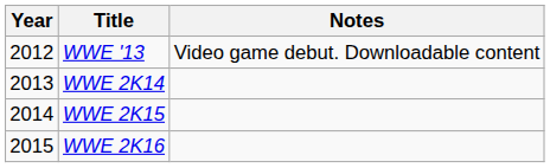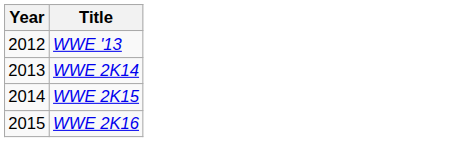 <table class="wikitable sortable">
 <tr>
 <th>Year</th>
 <th>Title</th>
-<th>Notes</th>
 </tr>
 <tr>
 <td>2012</td>
 <td><em><a href='#'>WWE '13</a></em></td>
-<td>Video game debut. Downloadable content</td>
 </tr>
 <tr>
 <td>2013</td>
 <td><em><a href='#'>WWE 2K14</a></em></td>
-<td></td>
 </tr>
 <tr>
 <td>2014</td>
 <td><em><a href='#'>WWE 2K15</a></em></td>
-<td></td>
 </tr>
 <tr>
 <td>2015</td>
 <td><em><a href='#'>WWE 2K16</a></em></td>
-<td></td>
 </tr>
 </table>
